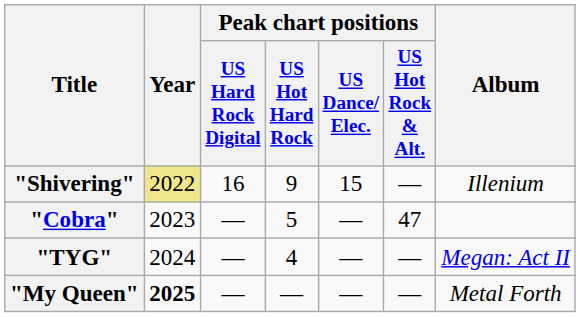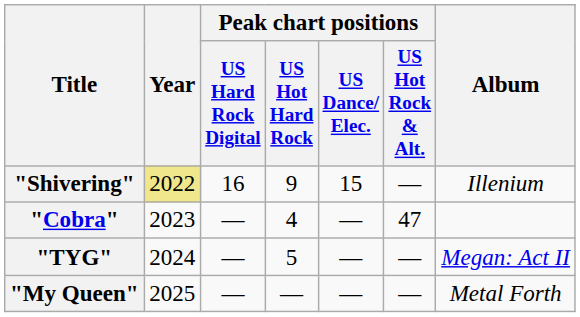 <table class="wikitable plainrowheaders" style="text-align:center;" border="1">
 <tr>
 <th scope="col" rowspan="2">Title</th>
 <th scope="col" rowspan="2">Year</th>
 <th scope="col" colspan="4">Peak chart positions</th>
 <th scope="col" rowspan="2">Album</th>
 </tr>
 <tr style="font-size:smaller">
 <th scope="col" style="width:30px;"><a href='#'>US<br>Hard<br>Rock<br>Digital</a><br></th>
 <th scope="col" style="width:30px;"><a href='#'>US<br>Hot<br>Hard<br>Rock</a><br></th>
 <th scope="col" style="width:30px;"><a href='#'>US<br>Dance/<br>Elec.</a><br></th>
 <th scope="col" style="width:30px;"><a href='#'>US<br>Hot<br>Rock<br>&<br>Alt.</a></th>
 </tr>
 <tr>
 <th scope="row">"Shivering"<br></th>
 <td style="background: khaki;">2022</td>
 <td>16</td>
 <td>9</td>
 <td>15</td>
 <td>—</td>
 <td><em>Illenium</em></td>
 </tr>
 <tr>
 <th scope="row">"<a href='#'>Cobra</a>"<br> </th>
 <td>2023</td>
 <td>—</td>
-<td>5</td>
+<td>4</td>
 <td>—</td>
 <td>47</td>
 <td></td>
 </tr>
 <tr>
 <th scope="row">"TYG"<br> </th>
 <td>2024</td>
 <td>—</td>
-<td>4</td>
+<td>5</td>
 <td>—</td>
 <td>—</td>
 <td><em><a href='#'>Megan: Act II</a></em></td>
 </tr>
 <tr>
 <th scope="row">"My Queen"<br> </th>
-<td><strong>2025</strong></td>
+<td>2025</td>
 <td>—</td>
 <td>—</td>
 <td>—</td>
 <td>—</td>
 <td><em>Metal Forth</em></td>
 </tr>
 </table>
